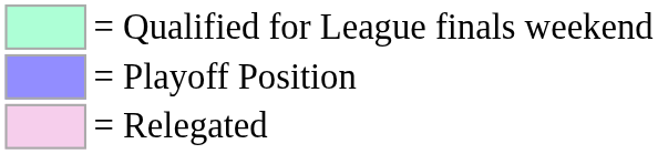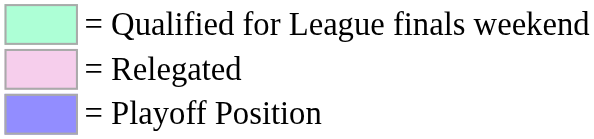 <table style="margin: 1em auto;">
 <tr>
 <td style="background-color:#ADFFD6; border:1px solid #aaaaaa; width:2em;"></td>
 <td>= Qualified for League finals weekend</td>
 </tr>
 <tr>
+<td style="background-color:#F6CEEC; border:1px solid #aaaaaa; width:2em;"></td>
+<td>= Relegated</td>
+</tr>
+<tr>
 <td style="background-color:#928DFF; border:1px solid #aaaaaa; width:2em;"></td>
 <td>= Playoff Position</td>
 </tr>
-<tr>
-<td style="background-color:#F6CEEC; border:1px solid #aaaaaa; width:2em;"></td>
-<td>= Relegated</td>
-</tr>
 </table>
